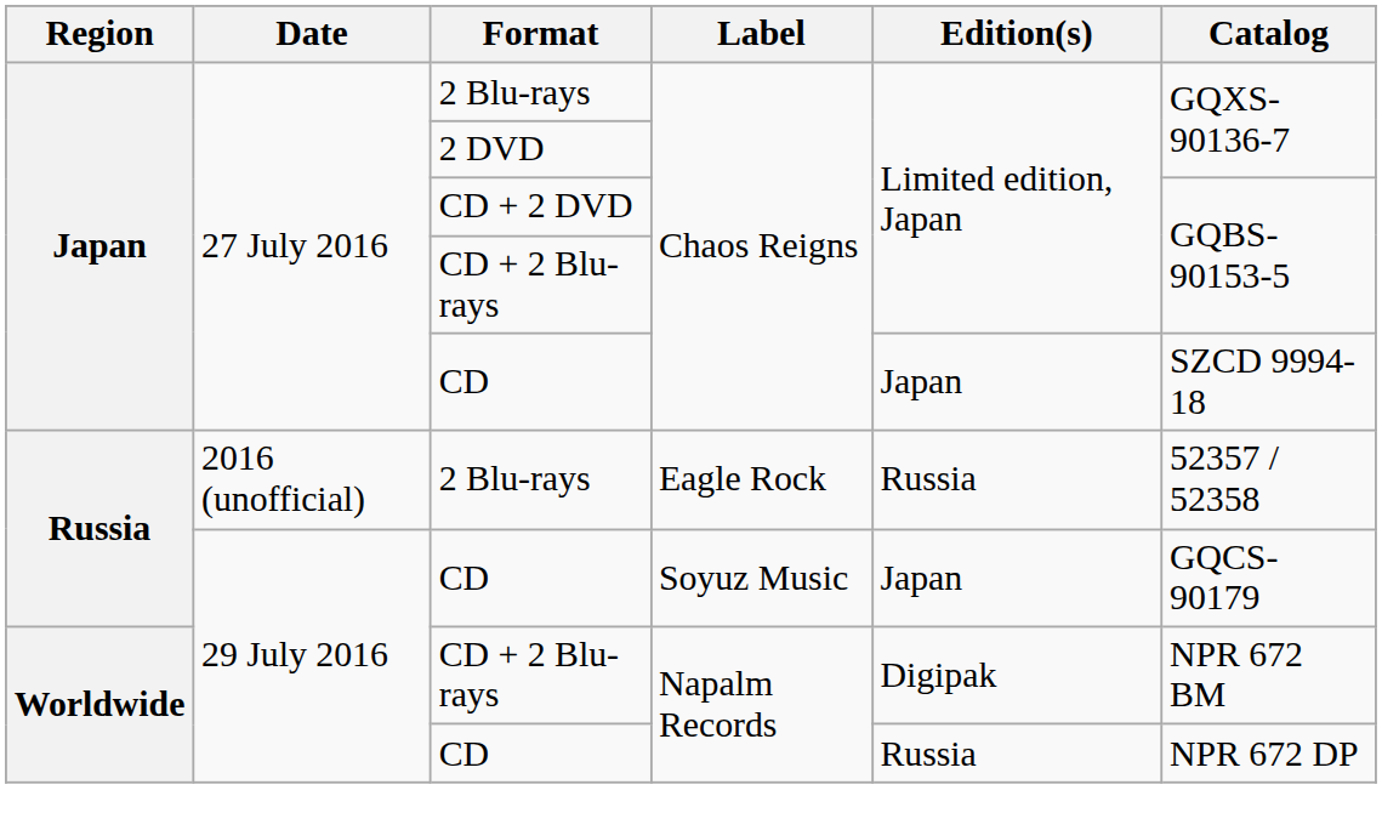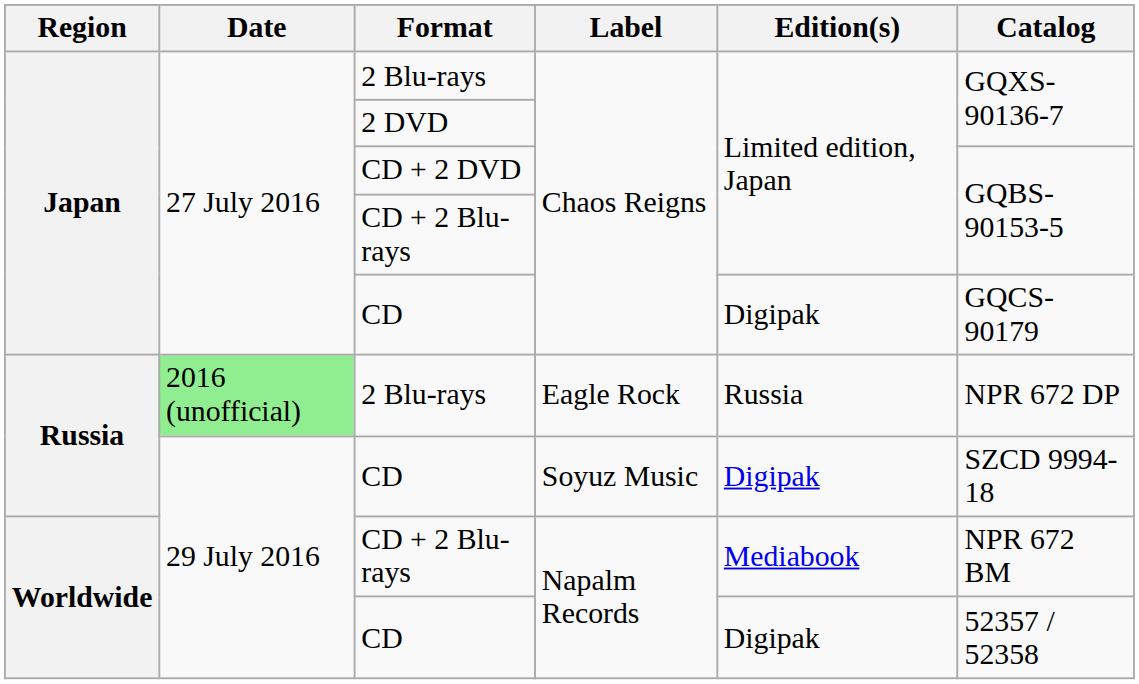 <table class="wikitable plainrowheaders">
 <tr>
 <th scope="col">Region</th>
 <th scope="col">Date</th>
 <th scope="col">Format</th>
 <th>Label</th>
 <th scope="col">Edition(s)</th>
 <th scope="col">Catalog</th>
 </tr>
 <tr>
 <th rowspan="5" scope="row">Japan</th>
 <td rowspan="5">27 July 2016</td>
 <td>2 Blu-rays</td>
 <td rowspan="5">Chaos Reigns</td>
 <td rowspan="4">Limited edition, Japan</td>
 <td rowspan="2">GQXS-90136-7</td>
 </tr>
 <tr>
 <td>2 DVD</td>
 </tr>
 <tr>
 <td>CD + 2 DVD</td>
 <td rowspan="2">GQBS-90153-5</td>
 </tr>
 <tr>
 <td>CD + 2 Blu-rays</td>
 </tr>
 <tr>
 <td>CD</td>
-<td>Japan</td>
-<td>SZCD 9994-18</td>
+<td>Digipak</td>
+<td>GQCS-90179</td>
 </tr>
 <tr>
 <th rowspan="2" scope="row">Russia</th>
-<td>2016 (unofficial)</td>
+<td style="background: lightgreen;">2016 (unofficial)</td>
 <td>2 Blu-rays</td>
 <td>Eagle Rock</td>
 <td>Russia</td>
-<td>52357 / 52358</td>
+<td>NPR 672 DP</td>
 </tr>
 <tr>
 <td rowspan="3">29 July 2016</td>
 <td>CD</td>
 <td>Soyuz Music</td>
-<td>Japan</td>
-<td>GQCS-90179</td>
+<td><a href='#'>Digipak</a></td>
+<td>SZCD 9994-18</td>
 </tr>
 <tr>
 <th rowspan="2" scope="row">Worldwide</th>
 <td>CD + 2 Blu-rays</td>
 <td rowspan="2">Napalm Records</td>
-<td>Digipak</td>
+<td><a href='#'>Mediabook</a></td>
 <td>NPR 672 BM</td>
 </tr>
 <tr>
 <td>CD</td>
-<td>Russia</td>
-<td>NPR 672 DP</td>
+<td>Digipak</td>
+<td>52357 / 52358</td>
 </tr>
 </table>
